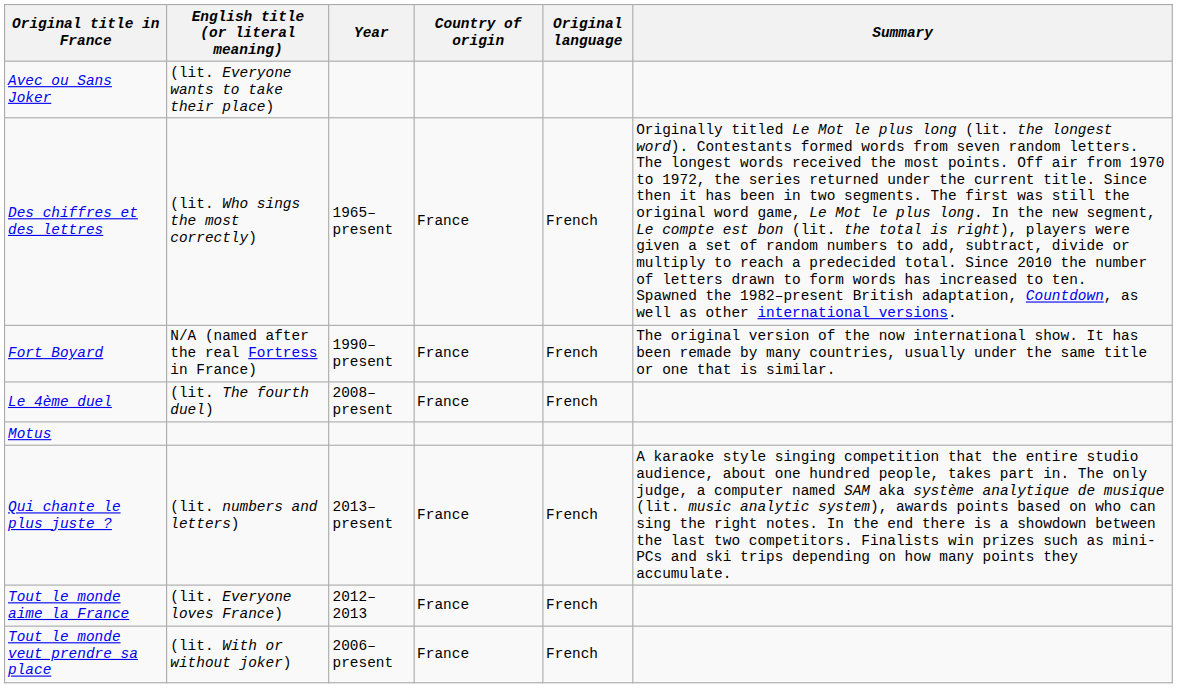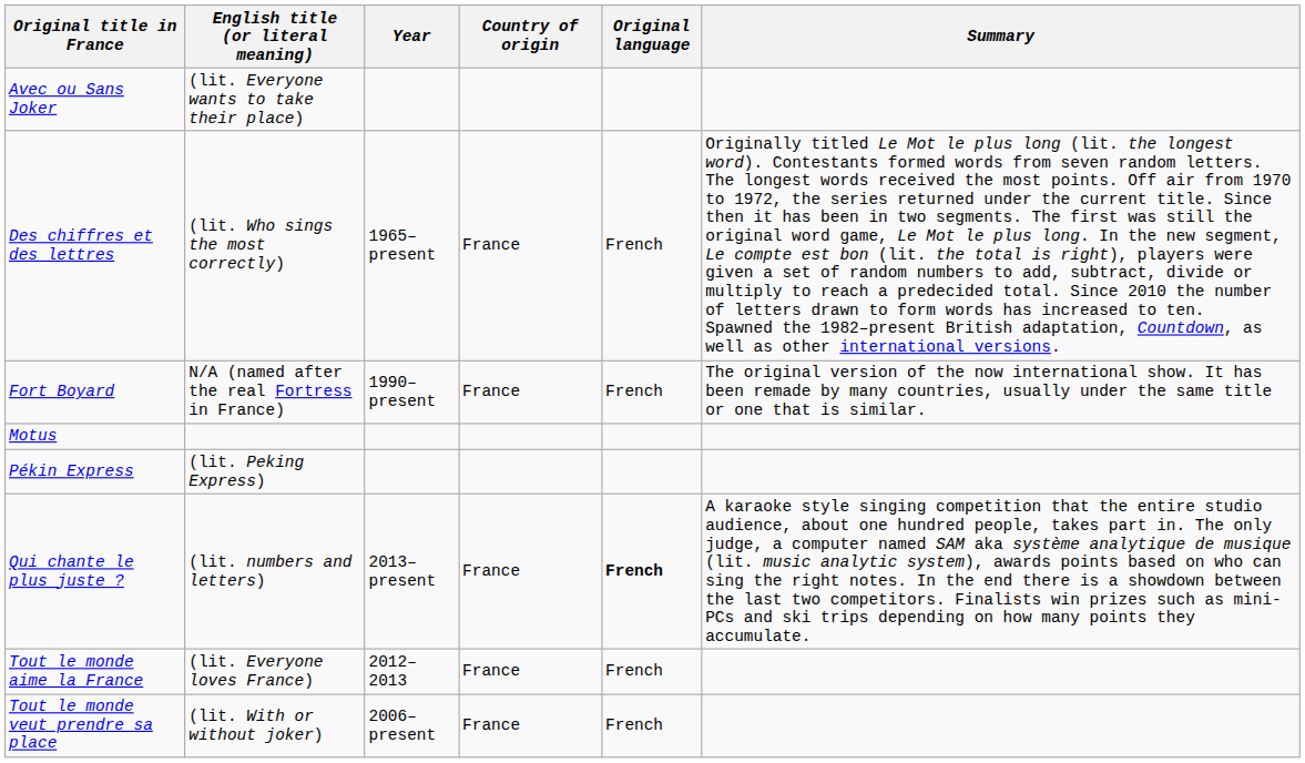 <table class="wikitable">
 <tr>
 <th style="width:140px;"><em>Original title in France</em></th>
 <th style="width:140px;"><em>English title<br>(or literal meaning)</em></th>
 <th style="width:70px;"><em>Year</em></th>
 <th style="width:110px;"><em>Country of origin</em></th>
 <th style="width:75px;"><em>Original language</em></th>
 <th style="width:480px;"><em>Summary</em></th>
 </tr>
 <tr>
 <td><em><a href='#'>Avec ou Sans Joker</a></em></td>
 <td>(lit. <em>Everyone wants to take their place</em>)</td>
 <td></td>
 <td></td>
 <td></td>
 <td></td>
 </tr>
 <tr>
 <td><em><a href='#'>Des chiffres et des lettres</a></em></td>
 <td>(lit. <em>Who sings the most correctly</em>)</td>
 <td>1965–present</td>
 <td>France</td>
 <td>French</td>
 <td>Originally titled <em>Le Mot le plus long</em> (lit. <em>the longest word</em>). Contestants formed words from seven random letters. The longest words received the most points. Off air from 1970 to 1972, the series returned under the current title. Since then it has been in two segments. The first was still the original word game, <em>Le Mot le plus long</em>. In the new segment, <em>Le compte est bon</em> (lit. <em>the total is right</em>), players were given a set of random numbers to add, subtract, divide or multiply to reach a predecided total. Since 2010 the number of letters drawn to form words has increased to ten.<br>Spawned the 1982–present British adaptation, <em><a href='#'>Countdown</a></em>, as well as other <a href='#'>international versions</a>.</td>
 </tr>
 <tr>
 <td><em><a href='#'>Fort Boyard</a></em></td>
 <td>N/A (named after the real <a href='#'>Fortress</a> in France)</td>
 <td>1990–present</td>
 <td>France</td>
 <td>French</td>
 <td>The original version of the now international show. It has been remade by many countries, usually under the same title or one that is similar.</td>
 </tr>
 <tr>
-<td><em><a href='#'>Le 4ème duel</a></em></td>
-<td>(lit. <em>The fourth duel</em>)</td>
-<td>2008–present</td>
-<td>France</td>
-<td>French</td>
+<td><em><a href='#'>Motus</a></em></td>
+<td></td>
+<td></td>
+<td></td>
+<td></td>
 <td></td>
 </tr>
 <tr>
-<td><em><a href='#'>Motus</a></em></td>
-<td></td>
+<td><em><a href='#'>Pékin Express</a></em></td>
+<td>(lit. <em>Peking Express</em>)</td>
 <td></td>
 <td></td>
 <td></td>
 <td></td>
 </tr>
 <tr>
 <td><em><a href='#'>Qui chante le plus juste ?</a></em></td>
 <td>(lit. <em>numbers and letters</em>)</td>
 <td>2013–present</td>
 <td>France</td>
-<td>French</td>
+<td><strong>French</strong></td>
 <td>A karaoke style singing competition that the entire studio audience, about one hundred people, takes part in. The only judge, a computer named <em>SAM</em> aka <em>système analytique de musique</em> (lit. <em>music analytic system</em>), awards points based on who can sing the right notes. In the end there is a showdown between the last two competitors. Finalists win prizes such as mini-PCs and ski trips depending on how many points they accumulate.</td>
 </tr>
 <tr>
 <td><em><a href='#'>Tout le monde aime la France</a></em></td>
 <td>(lit. <em>Everyone loves France</em>)</td>
 <td>2012–2013</td>
 <td>France</td>
 <td>French</td>
 <td></td>
 </tr>
 <tr>
 <td><em><a href='#'>Tout le monde veut prendre sa place</a></em></td>
 <td>(lit. <em>With or without joker</em>)</td>
 <td>2006–present</td>
 <td>France</td>
 <td>French</td>
 <td></td>
 </tr>
 </table>
